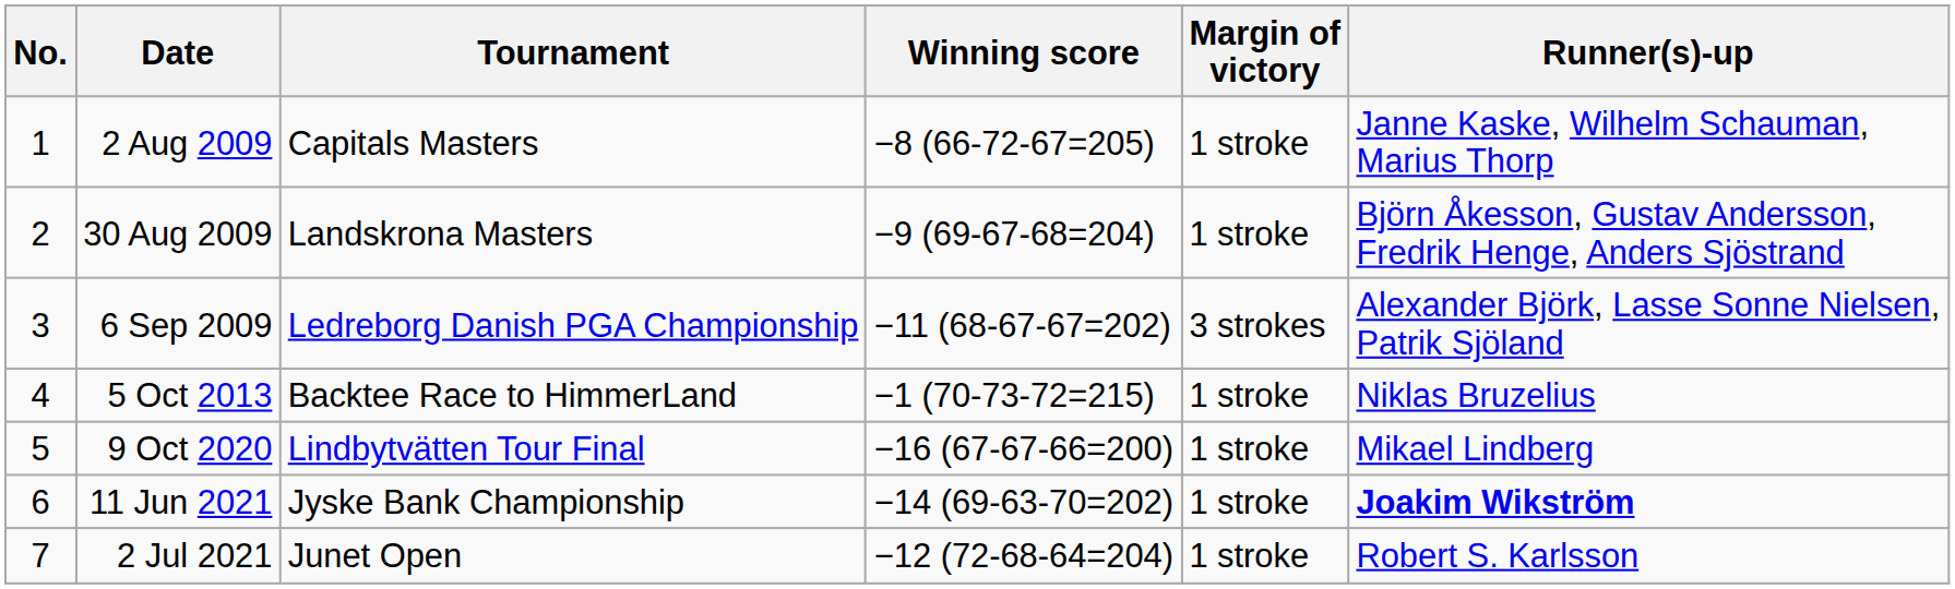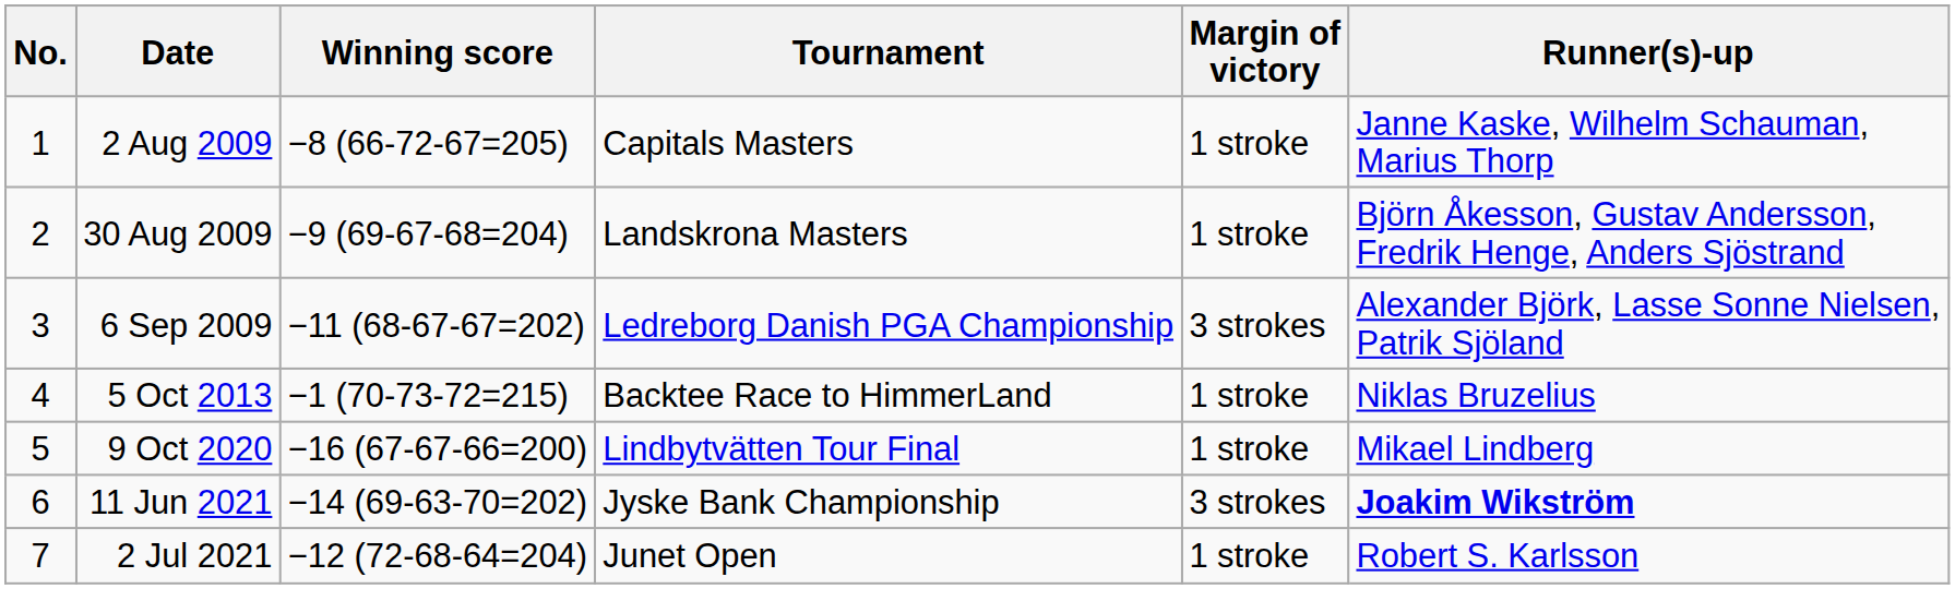 <table class="wikitable" style="font-size:95%;">
 <tr>
 <th>No.</th>
 <th>Date</th>
+<th>Winning score</th>
 <th>Tournament</th>
-<th>Winning score</th>
 <th>Margin of<br>victory</th>
 <th>Runner(s)-up</th>
 </tr>
 <tr>
 <td align=center>1</td>
 <td align=right>2 Aug <a href='#'>2009</a></td>
+<td>−8 (66-72-67=205)</td>
 <td>Capitals Masters</td>
-<td>−8 (66-72-67=205)</td>
 <td>1 stroke</td>
 <td> <a href='#'>Janne Kaske</a>,  <a href='#'>Wilhelm Schauman</a>,<br> <a href='#'>Marius Thorp</a></td>
 </tr>
 <tr>
 <td align=center>2</td>
 <td align=right>30 Aug 2009</td>
+<td>−9 (69-67-68=204)</td>
 <td>Landskrona Masters</td>
-<td>−9 (69-67-68=204)</td>
 <td>1 stroke</td>
 <td> <a href='#'>Björn Åkesson</a>,  <a href='#'>Gustav Andersson</a>,<br> <a href='#'>Fredrik Henge</a>,  <a href='#'>Anders Sjöstrand</a></td>
 </tr>
 <tr>
 <td align=center>3</td>
 <td align=right>6 Sep 2009</td>
+<td>−11 (68-67-67=202)</td>
 <td><a href='#'>Ledreborg Danish PGA Championship</a></td>
-<td>−11 (68-67-67=202)</td>
 <td>3 strokes</td>
 <td> <a href='#'>Alexander Björk</a>,  <a href='#'>Lasse Sonne Nielsen</a>,<br> <a href='#'>Patrik Sjöland</a></td>
 </tr>
 <tr>
 <td align=center>4</td>
 <td align=right>5 Oct <a href='#'>2013</a></td>
+<td>−1 (70-73-72=215)</td>
 <td>Backtee Race to HimmerLand</td>
-<td>−1 (70-73-72=215)</td>
 <td>1 stroke</td>
 <td> <a href='#'>Niklas Bruzelius</a></td>
 </tr>
 <tr>
 <td align=center>5</td>
 <td align=right>9 Oct <a href='#'>2020</a></td>
+<td>−16 (67-67-66=200)</td>
 <td><a href='#'>Lindbytvätten Tour Final</a></td>
-<td>−16 (67-67-66=200)</td>
 <td>1 stroke</td>
 <td> <a href='#'>Mikael Lindberg</a></td>
 </tr>
 <tr>
 <td align=center>6</td>
 <td align=right>11 Jun <a href='#'>2021</a></td>
+<td>−14 (69-63-70=202)</td>
 <td>Jyske Bank Championship</td>
-<td>−14 (69-63-70=202)</td>
-<td>1 stroke</td>
+<td>3 strokes</td>
 <td><strong> <a href='#'>Joakim Wikström</a></strong></td>
 </tr>
 <tr>
 <td align=center>7</td>
 <td align=right>2 Jul 2021</td>
+<td>−12 (72-68-64=204)</td>
 <td>Junet Open</td>
-<td>−12 (72-68-64=204)</td>
 <td>1 stroke</td>
 <td> <a href='#'>Robert S. Karlsson</a></td>
 </tr>
 </table>
